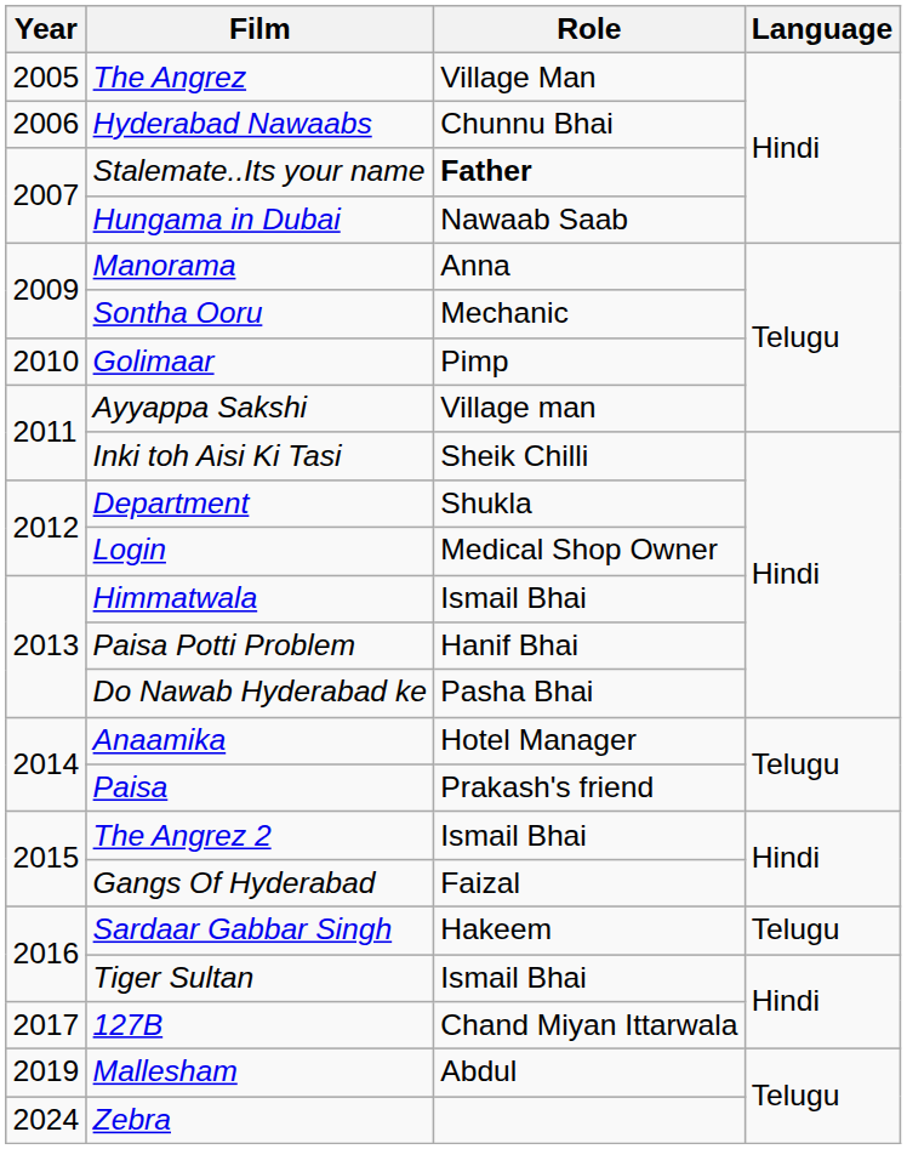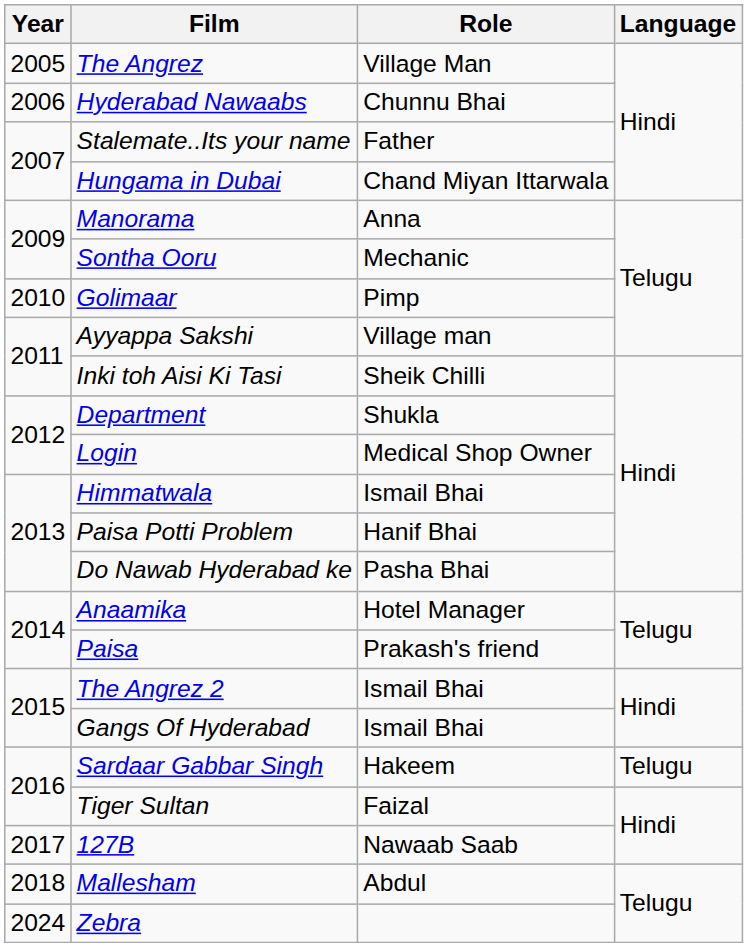 <table class="wikitable sortable">
 <tr>
 <th>Year</th>
 <th>Film</th>
 <th>Role</th>
 <th>Language</th>
 </tr>
 <tr>
 <td rowspan="1">2005</td>
 <td><em><a href='#'>The Angrez</a></em></td>
 <td>Village Man</td>
 <td rowspan="4">Hindi</td>
 </tr>
 <tr>
 <td rowspan="1">2006</td>
 <td><em><a href='#'>Hyderabad Nawaabs</a></em></td>
 <td>Chunnu Bhai</td>
 </tr>
 <tr>
 <td rowspan="2">2007</td>
 <td><em>Stalemate..Its your name</em></td>
-<td><strong>Father</strong></td>
+<td>Father</td>
 </tr>
 <tr>
 <td><em><a href='#'>Hungama in Dubai</a></em></td>
-<td>Nawaab Saab</td>
+<td>Chand Miyan Ittarwala</td>
 </tr>
 <tr>
 <td rowspan="2">2009</td>
 <td><em><a href='#'>Manorama</a></em></td>
 <td>Anna</td>
 <td rowspan="4">Telugu</td>
 </tr>
 <tr>
 <td><em><a href='#'>Sontha Ooru</a></em></td>
 <td>Mechanic</td>
 </tr>
 <tr>
 <td rowspan="1">2010</td>
 <td><em><a href='#'>Golimaar</a></em></td>
 <td>Pimp</td>
 </tr>
 <tr>
 <td rowspan="2">2011</td>
 <td><em>Ayyappa Sakshi</em></td>
 <td>Village man</td>
 </tr>
 <tr>
 <td><em>Inki toh Aisi Ki Tasi</em></td>
 <td>Sheik Chilli</td>
 <td rowspan="6">Hindi</td>
 </tr>
 <tr>
 <td rowspan="2">2012</td>
 <td><em><a href='#'>Department</a></em></td>
 <td>Shukla</td>
 </tr>
 <tr>
 <td><em><a href='#'>Login</a></em></td>
 <td>Medical Shop Owner</td>
 </tr>
 <tr>
 <td rowspan="3">2013</td>
 <td><em><a href='#'>Himmatwala</a></em></td>
 <td>Ismail Bhai</td>
 </tr>
 <tr>
 <td><em>Paisa Potti Problem</em></td>
 <td>Hanif Bhai</td>
 </tr>
 <tr>
 <td><em>Do Nawab Hyderabad ke</em></td>
 <td>Pasha Bhai</td>
 </tr>
 <tr>
 <td rowspan="2">2014</td>
 <td><em><a href='#'>Anaamika</a></em></td>
 <td>Hotel Manager</td>
 <td rowspan="2">Telugu</td>
 </tr>
 <tr>
 <td><em><a href='#'>Paisa</a></em></td>
 <td>Prakash's friend</td>
 </tr>
 <tr>
 <td rowspan="2">2015</td>
 <td><em><a href='#'>The Angrez 2</a></em></td>
 <td>Ismail Bhai</td>
 <td rowspan="2">Hindi</td>
 </tr>
 <tr>
 <td><em>Gangs Of Hyderabad</em></td>
-<td>Faizal</td>
+<td>Ismail Bhai</td>
 </tr>
 <tr>
 <td rowspan="2">2016</td>
 <td><em><a href='#'>Sardaar Gabbar Singh</a></em></td>
 <td>Hakeem</td>
 <td>Telugu</td>
 </tr>
 <tr>
 <td><em>Tiger Sultan</em></td>
-<td>Ismail Bhai</td>
+<td>Faizal</td>
 <td rowspan="2">Hindi</td>
 </tr>
 <tr>
 <td rowspan="1">2017</td>
 <td><em><a href='#'>127B</a></em></td>
-<td>Chand Miyan Ittarwala</td>
+<td>Nawaab Saab</td>
 </tr>
 <tr>
-<td>2019</td>
+<td>2018</td>
 <td><em><a href='#'>Mallesham</a></em></td>
 <td>Abdul</td>
 <td rowspan="2">Telugu</td>
 </tr>
 <tr>
 <td>2024</td>
 <td><a href='#'><em>Zebra</em></a></td>
 <td></td>
 </tr>
 <tr>
 </tr>
 </table>
